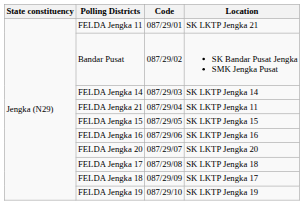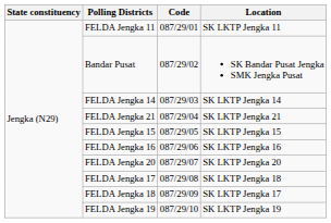 <table class="wikitable sortable mw-collapsible" style="white-space:nowrap;font-size:85%">
 <tr>
 <th>State constituency</th>
 <th>Polling Districts</th>
 <th>Code</th>
 <th>Location</th>
 </tr>
 <tr>
 <td rowspan="10">Jengka (N29)</td>
 <td>FELDA Jengka 11</td>
 <td>087/29/01</td>
-<td>SK LKTP Jengka 21</td>
+<td>SK LKTP Jengka 11</td>
 </tr>
 <tr>
 <td>Bandar Pusat</td>
 <td>087/29/02</td>
 <td><br><ul><li>SK Bandar Pusat Jengka</li><li>SMK Jengka Pusat</li></ul></td>
 </tr>
 <tr>
 <td>FELDA Jengka 14</td>
 <td>087/29/03</td>
 <td>SK LKTP Jengka 14</td>
 </tr>
 <tr>
 <td>FELDA Jengka 21</td>
 <td>087/29/04</td>
-<td>SK LKTP Jengka 11</td>
+<td>SK LKTP Jengka 21</td>
 </tr>
 <tr>
 <td>FELDA Jengka 15</td>
 <td>087/29/05</td>
 <td>SK LKTP Jengka 15</td>
 </tr>
 <tr>
 <td>FELDA Jengka 16</td>
 <td>087/29/06</td>
 <td>SK LKTP Jengka 16</td>
 </tr>
 <tr>
 <td>FELDA Jengka 20</td>
 <td>087/29/07</td>
 <td>SK LKTP Jengka 20</td>
 </tr>
 <tr>
 <td>FELDA Jengka 17</td>
 <td>087/29/08</td>
 <td>SK LKTP Jengka 18</td>
 </tr>
 <tr>
 <td>FELDA Jengka 18</td>
 <td>087/29/09</td>
 <td>SK LKTP Jengka 17</td>
 </tr>
 <tr>
 <td>FELDA Jengka 19</td>
 <td>087/29/10</td>
 <td>SK LKTP Jengka 19</td>
 </tr>
 </table>
